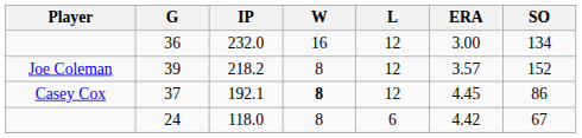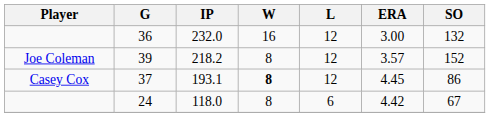 <table class="wikitable sortable">
 <tr>
 <th bgcolor="#DDDDFF" width="16%">Player</th>
 <th bgcolor="#DDDDFF" width="9%">G</th>
 <th bgcolor="#DDDDFF" width="9%">IP</th>
 <th bgcolor="#DDDDFF" width="9%">W</th>
 <th bgcolor="#DDDDFF" width="9%">L</th>
 <th bgcolor="#DDDDFF" width="9%">ERA</th>
 <th bgcolor="#DDDDFF" width="9%">SO</th>
 </tr>
 <tr align="center">
 <td></td>
 <td>36</td>
 <td>232.0</td>
 <td>16</td>
 <td>12</td>
 <td>3.00</td>
-<td>134</td>
+<td>132</td>
 </tr>
 <tr align="center">
 <td><a href='#'>Joe Coleman</a></td>
 <td>39</td>
 <td>218.2</td>
 <td>8</td>
 <td>12</td>
 <td>3.57</td>
 <td>152</td>
 </tr>
 <tr align=center>
 <td><a href='#'>Casey Cox</a></td>
 <td>37</td>
-<td>192.1</td>
+<td>193.1</td>
 <td><strong>8</strong></td>
 <td>12</td>
 <td>4.45</td>
 <td>86</td>
 </tr>
 <tr align=center>
 <td></td>
 <td>24</td>
 <td>118.0</td>
 <td>8</td>
 <td>6</td>
 <td>4.42</td>
 <td>67</td>
 </tr>
 <tr align="center">
 </tr>
 </table>
